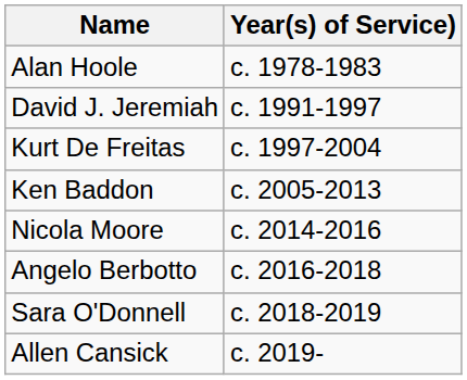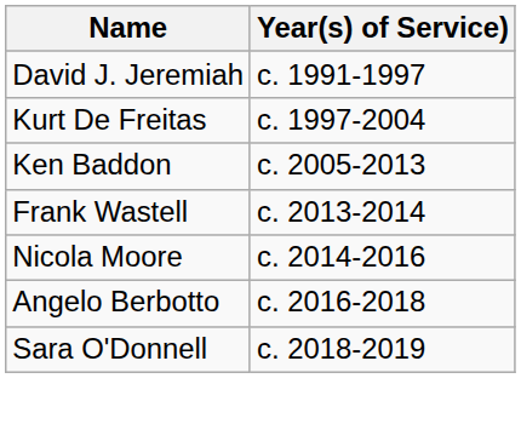 <table class="wikitable">
 <tr>
 <th>Name</th>
 <th>Year(s) of Service)</th>
-</tr>
-<tr>
-<td>Alan Hoole</td>
-<td>c. 1978-1983</td>
 </tr>
 <tr>
 <td>David J. Jeremiah</td>
 <td>c. 1991-1997</td>
 </tr>
 <tr>
 <td>Kurt De Freitas</td>
 <td>c. 1997-2004</td>
 </tr>
 <tr>
 <td>Ken Baddon</td>
 <td>c. 2005-2013</td>
 </tr>
 <tr>
+<td>Frank Wastell</td>
+<td>c. 2013-2014</td>
+</tr>
+<tr>
 <td>Nicola Moore</td>
 <td>c. 2014-2016</td>
 </tr>
 <tr>
 <td>Angelo Berbotto</td>
 <td>c. 2016-2018</td>
 </tr>
 <tr>
 <td>Sara O'Donnell</td>
 <td>c. 2018-2019</td>
 </tr>
-<tr>
-<td>Allen Cansick</td>
-<td>c. 2019-</td>
-</tr>
 </table>
